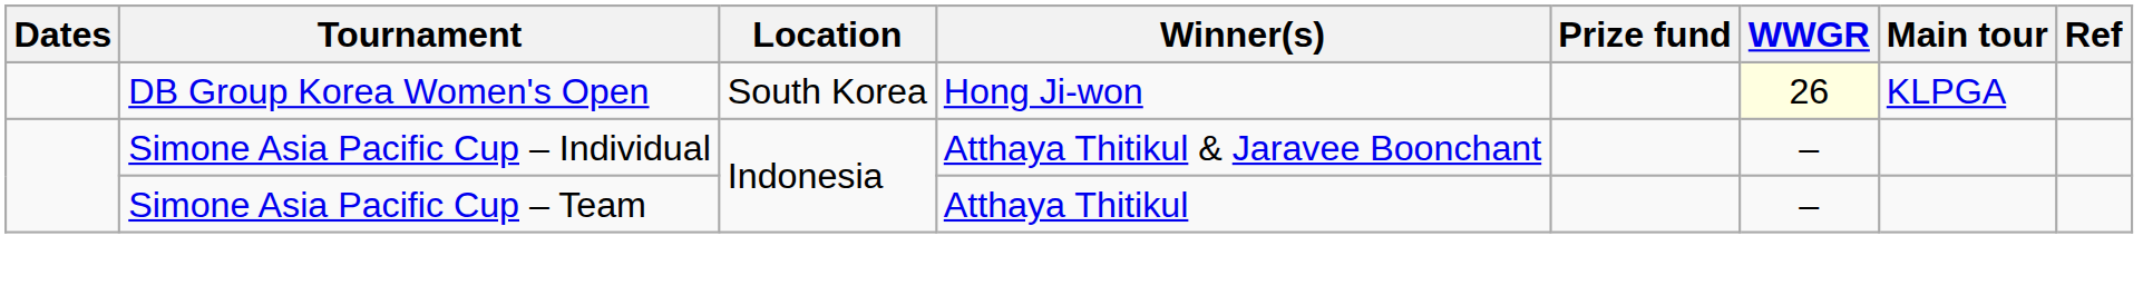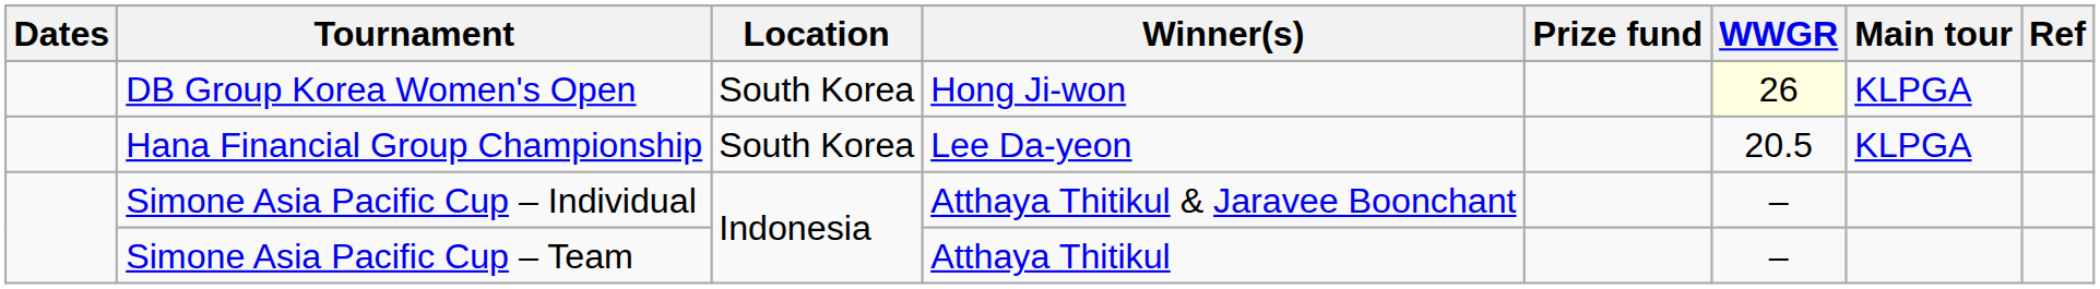 <table class="wikitable" style="font-size:95%;">
 <tr>
 <th>Dates</th>
 <th>Tournament</th>
 <th>Location</th>
 <th>Winner(s)</th>
 <th>Prize fund</th>
 <th><a href='#'>WWGR</a></th>
 <th>Main tour</th>
 <th>Ref</th>
 </tr>
 <tr>
 <td></td>
 <td><a href='#'>DB Group Korea Women's Open</a></td>
 <td>South Korea</td>
 <td> <a href='#'>Hong Ji-won</a></td>
 <td align=right></td>
 <td align=center style="background: lightyellow;">26</td>
 <td><a href='#'>KLPGA</a></td>
 <td></td>
 </tr>
 <tr>
+<td></td>
+<td><a href='#'>Hana Financial Group Championship</a></td>
+<td>South Korea</td>
+<td> <a href='#'>Lee Da-yeon</a></td>
+<td align=right></td>
+<td align=center>20.5</td>
+<td><a href='#'>KLPGA</a></td>
+<td></td>
+</tr>
+<tr>
 <td rowspan=2></td>
 <td><a href='#'>Simone Asia Pacific Cup</a> – Individual</td>
 <td rowspan=2>Indonesia</td>
 <td> <a href='#'>Atthaya Thitikul</a> & <a href='#'>Jaravee Boonchant</a></td>
 <td align=right></td>
 <td align=center>–</td>
 <td></td>
 <td></td>
 </tr>
 <tr>
 <td><a href='#'>Simone Asia Pacific Cup</a> – Team</td>
 <td> <a href='#'>Atthaya Thitikul</a></td>
 <td align=right></td>
 <td align=center>–</td>
 <td></td>
 <td></td>
 </tr>
 </table>
